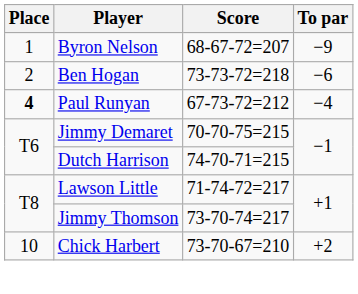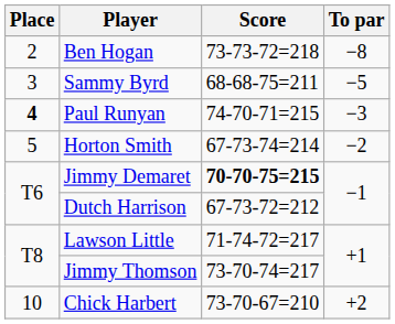 <table class="wikitable">
 <tr>
 <th>Place</th>
 <th>Player</th>
 <th>Score</th>
 <th>To par</th>
 </tr>
 <tr>
-<td align="center">1</td>
-<td> <a href='#'>Byron Nelson</a></td>
-<td>68-67-72=207</td>
-<td align="center">−9</td>
-</tr>
-<tr>
 <td align="center">2</td>
 <td> <a href='#'>Ben Hogan</a></td>
 <td>73-73-72=218</td>
-<td align="center">−6</td>
+<td align="center">−8</td>
+</tr>
+<tr>
+<td align="center">3</td>
+<td> <a href='#'>Sammy Byrd</a></td>
+<td>68-68-75=211</td>
+<td align="center">−5</td>
 </tr>
 <tr>
 <td align="center"><strong>4</strong></td>
 <td> <a href='#'>Paul Runyan</a></td>
-<td>67-73-72=212</td>
-<td align="center">−4</td>
+<td>74-70-71=215</td>
+<td align="center">−3</td>
+</tr>
+<tr>
+<td align="center">5</td>
+<td> <a href='#'>Horton Smith</a></td>
+<td>67-73-74=214</td>
+<td align="center">−2</td>
 </tr>
 <tr>
 <td rowspan=2 align="center">T6</td>
 <td> <a href='#'>Jimmy Demaret</a></td>
-<td>70-70-75=215</td>
+<td><strong>70-70-75=215</strong></td>
 <td rowspan=2 align="center">−1</td>
 </tr>
 <tr>
 <td> <a href='#'>Dutch Harrison</a></td>
-<td>74-70-71=215</td>
+<td>67-73-72=212</td>
 </tr>
 <tr>
 <td rowspan=2 align="center">T8</td>
 <td> <a href='#'>Lawson Little</a></td>
 <td>71-74-72=217</td>
 <td rowspan=2 align="center">+1</td>
 </tr>
 <tr>
 <td> <a href='#'>Jimmy Thomson</a></td>
 <td>73-70-74=217</td>
 </tr>
 <tr>
 <td align="center">10</td>
 <td> <a href='#'>Chick Harbert</a></td>
 <td>73-70-67=210</td>
 <td align="center">+2</td>
 </tr>
 </table>
